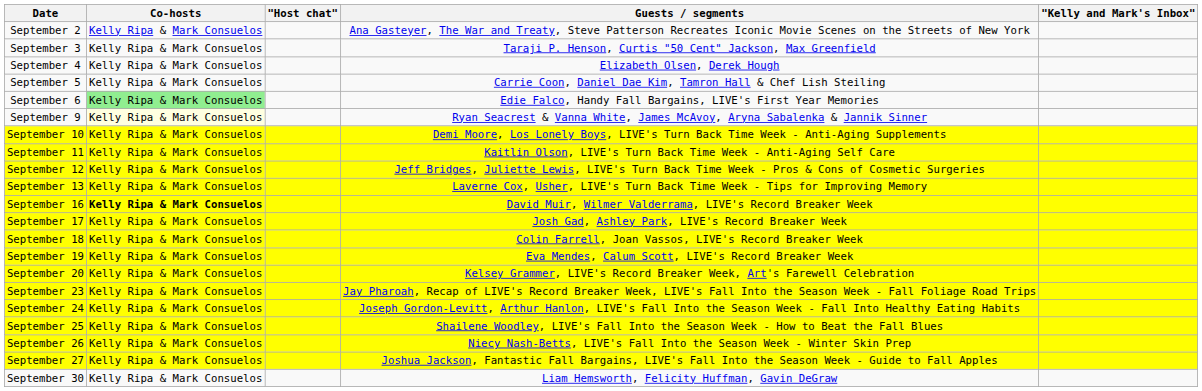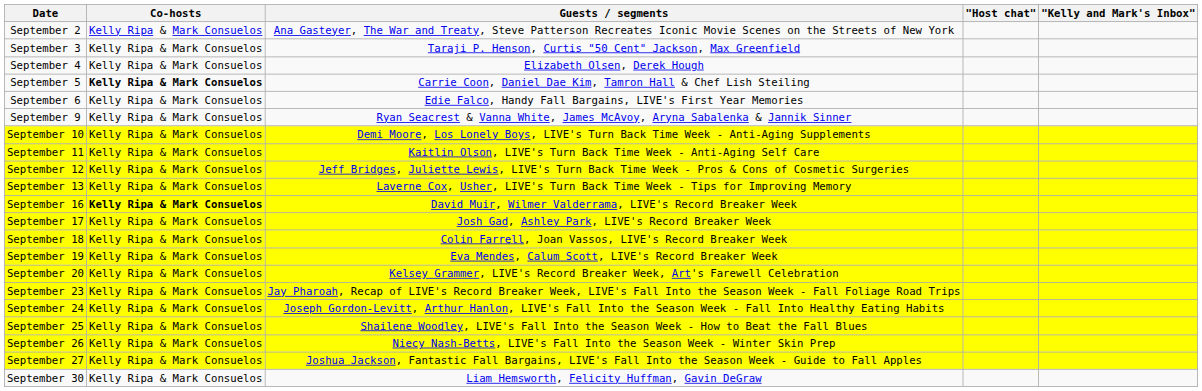 <table class="wikitable sortable" style="text-align:center;">
 <tr>
 <th>Date</th>
 <th>Co-hosts</th>
+<th>Guests / segments</th>
 <th>"Host chat"</th>
-<th>Guests / segments</th>
 <th>"Kelly and Mark's Inbox"</th>
 </tr>
 <tr>
 <td>September 2</td>
 <td><a href='#'>Kelly Ripa</a> & <a href='#'>Mark Consuelos</a></td>
+<td><a href='#'>Ana Gasteyer</a>, <a href='#'>The War and Treaty</a>, Steve Patterson Recreates Iconic Movie Scenes on the Streets of New York</td>
 <td></td>
-<td><a href='#'>Ana Gasteyer</a>, <a href='#'>The War and Treaty</a>, Steve Patterson Recreates Iconic Movie Scenes on the Streets of New York</td>
 <td></td>
 </tr>
 <tr>
 <td>September 3</td>
 <td>Kelly Ripa & Mark Consuelos</td>
+<td><a href='#'>Taraji P. Henson</a>, <a href='#'>Curtis "50 Cent" Jackson</a>, <a href='#'>Max Greenfield</a></td>
 <td></td>
-<td><a href='#'>Taraji P. Henson</a>, <a href='#'>Curtis "50 Cent" Jackson</a>, <a href='#'>Max Greenfield</a></td>
 <td></td>
 </tr>
 <tr>
 <td>September 4</td>
 <td>Kelly Ripa & Mark Consuelos</td>
+<td><a href='#'>Elizabeth Olsen</a>, <a href='#'>Derek Hough</a></td>
 <td></td>
-<td><a href='#'>Elizabeth Olsen</a>, <a href='#'>Derek Hough</a></td>
 <td></td>
 </tr>
 <tr>
 <td>September 5</td>
-<td>Kelly Ripa & Mark Consuelos</td>
+<td><strong>Kelly Ripa & Mark Consuelos</strong></td>
+<td><a href='#'>Carrie Coon</a>, <a href='#'>Daniel Dae Kim</a>, <a href='#'>Tamron Hall</a> & Chef Lish Steiling</td>
 <td></td>
-<td><a href='#'>Carrie Coon</a>, <a href='#'>Daniel Dae Kim</a>, <a href='#'>Tamron Hall</a> & Chef Lish Steiling</td>
 <td></td>
 </tr>
 <tr>
 <td>September 6</td>
-<td style="background: lightgreen;">Kelly Ripa & Mark Consuelos</td>
+<td>Kelly Ripa & Mark Consuelos</td>
+<td><a href='#'>Edie Falco</a>, Handy Fall Bargains, LIVE's First Year Memories</td>
 <td></td>
-<td><a href='#'>Edie Falco</a>, Handy Fall Bargains, LIVE's First Year Memories</td>
 <td></td>
 </tr>
 <tr>
 <td>September 9</td>
-<td style="background: lightyellow;">Kelly Ripa & Mark Consuelos</td>
+<td>Kelly Ripa & Mark Consuelos</td>
+<td><a href='#'>Ryan Seacrest</a> & <a href='#'>Vanna White</a>, <a href='#'>James McAvoy</a>, <a href='#'>Aryna Sabalenka</a> & <a href='#'>Jannik Sinner</a></td>
 <td></td>
-<td><a href='#'>Ryan Seacrest</a> & <a href='#'>Vanna White</a>, <a href='#'>James McAvoy</a>, <a href='#'>Aryna Sabalenka</a> & <a href='#'>Jannik Sinner</a></td>
 <td></td>
 </tr>
 <tr style="background:yellow;">
 <td>September 10</td>
 <td>Kelly Ripa & Mark Consuelos</td>
+<td><a href='#'>Demi Moore</a>, <a href='#'>Los Lonely Boys</a>, LIVE's Turn Back Time Week - Anti-Aging Supplements</td>
 <td></td>
-<td><a href='#'>Demi Moore</a>, <a href='#'>Los Lonely Boys</a>, LIVE's Turn Back Time Week - Anti-Aging Supplements</td>
 <td></td>
 </tr>
 <tr style="background:yellow;">
 <td>September 11</td>
 <td>Kelly Ripa & Mark Consuelos</td>
+<td><a href='#'>Kaitlin Olson</a>, LIVE's Turn Back Time Week - Anti-Aging Self Care</td>
 <td></td>
-<td><a href='#'>Kaitlin Olson</a>, LIVE's Turn Back Time Week - Anti-Aging Self Care</td>
 <td></td>
 </tr>
 <tr style="background:yellow;">
 <td>September 12</td>
 <td>Kelly Ripa & Mark Consuelos</td>
+<td><a href='#'>Jeff Bridges</a>, <a href='#'>Juliette Lewis</a>, LIVE's Turn Back Time Week - Pros & Cons of Cosmetic Surgeries</td>
 <td></td>
-<td><a href='#'>Jeff Bridges</a>, <a href='#'>Juliette Lewis</a>, LIVE's Turn Back Time Week - Pros & Cons of Cosmetic Surgeries</td>
 <td></td>
 </tr>
 <tr style="background:yellow;">
 <td>September 13</td>
 <td>Kelly Ripa & Mark Consuelos</td>
+<td><a href='#'>Laverne Cox</a>, <a href='#'>Usher</a>, LIVE's Turn Back Time Week - Tips for Improving Memory</td>
 <td></td>
-<td><a href='#'>Laverne Cox</a>, <a href='#'>Usher</a>, LIVE's Turn Back Time Week - Tips for Improving Memory</td>
 <td></td>
 </tr>
 <tr style="background:yellow;">
 <td>September 16</td>
 <td><strong>Kelly Ripa & Mark Consuelos</strong></td>
+<td><a href='#'>David Muir</a>, <a href='#'>Wilmer Valderrama</a>, LIVE's Record Breaker Week</td>
 <td></td>
-<td><a href='#'>David Muir</a>, <a href='#'>Wilmer Valderrama</a>, LIVE's Record Breaker Week</td>
 <td></td>
 </tr>
 <tr style="background:yellow;">
 <td>September 17</td>
 <td>Kelly Ripa & Mark Consuelos</td>
+<td><a href='#'>Josh Gad</a>, <a href='#'>Ashley Park</a>, LIVE's Record Breaker Week</td>
 <td></td>
-<td><a href='#'>Josh Gad</a>, <a href='#'>Ashley Park</a>, LIVE's Record Breaker Week</td>
 <td></td>
 </tr>
 <tr style="background:yellow;">
 <td>September 18</td>
 <td>Kelly Ripa & Mark Consuelos</td>
+<td><a href='#'>Colin Farrell</a>, Joan Vassos, LIVE's Record Breaker Week</td>
 <td></td>
-<td><a href='#'>Colin Farrell</a>, Joan Vassos, LIVE's Record Breaker Week</td>
 <td></td>
 </tr>
 <tr style="background:yellow;">
 <td>September 19</td>
 <td>Kelly Ripa & Mark Consuelos</td>
+<td><a href='#'>Eva Mendes</a>, <a href='#'>Calum Scott</a>, LIVE's Record Breaker Week</td>
 <td></td>
-<td><a href='#'>Eva Mendes</a>, <a href='#'>Calum Scott</a>, LIVE's Record Breaker Week</td>
 <td></td>
 </tr>
 <tr style="background:yellow;">
 <td>September 20</td>
 <td>Kelly Ripa & Mark Consuelos</td>
+<td><a href='#'>Kelsey Grammer</a>, LIVE's Record Breaker Week, <a href='#'>Art</a>'s Farewell Celebration</td>
 <td></td>
-<td><a href='#'>Kelsey Grammer</a>, LIVE's Record Breaker Week, <a href='#'>Art</a>'s Farewell Celebration</td>
 <td></td>
 </tr>
 <tr style="background:yellow;">
 <td>September 23</td>
 <td>Kelly Ripa & Mark Consuelos</td>
+<td><a href='#'>Jay Pharoah</a>, Recap of LIVE's Record Breaker Week, LIVE's Fall Into the Season Week - Fall Foliage Road Trips</td>
 <td></td>
-<td><a href='#'>Jay Pharoah</a>, Recap of LIVE's Record Breaker Week, LIVE's Fall Into the Season Week - Fall Foliage Road Trips</td>
 <td></td>
 </tr>
 <tr style="background:yellow;">
 <td>September 24</td>
 <td>Kelly Ripa & Mark Consuelos</td>
+<td><a href='#'>Joseph Gordon-Levitt</a>, <a href='#'>Arthur Hanlon</a>, LIVE's Fall Into the Season Week - Fall Into Healthy Eating Habits</td>
 <td></td>
-<td><a href='#'>Joseph Gordon-Levitt</a>, <a href='#'>Arthur Hanlon</a>, LIVE's Fall Into the Season Week - Fall Into Healthy Eating Habits</td>
 <td></td>
 </tr>
 <tr style="background:yellow;">
 <td>September 25</td>
 <td>Kelly Ripa & Mark Consuelos</td>
+<td><a href='#'>Shailene Woodley</a>, LIVE's Fall Into the Season Week - How to Beat the Fall Blues</td>
 <td></td>
-<td><a href='#'>Shailene Woodley</a>, LIVE's Fall Into the Season Week - How to Beat the Fall Blues</td>
 <td></td>
 </tr>
 <tr style="background:yellow;">
 <td>September 26</td>
 <td>Kelly Ripa & Mark Consuelos</td>
+<td><a href='#'>Niecy Nash-Betts</a>, LIVE's Fall Into the Season Week - Winter Skin Prep</td>
 <td></td>
-<td><a href='#'>Niecy Nash-Betts</a>, LIVE's Fall Into the Season Week - Winter Skin Prep</td>
 <td></td>
 </tr>
 <tr style="background:yellow;">
 <td>September 27</td>
 <td>Kelly Ripa & Mark Consuelos</td>
+<td><a href='#'>Joshua Jackson</a>, Fantastic Fall Bargains, LIVE's Fall Into the Season Week - Guide to Fall Apples</td>
 <td></td>
-<td><a href='#'>Joshua Jackson</a>, Fantastic Fall Bargains, LIVE's Fall Into the Season Week - Guide to Fall Apples</td>
 <td></td>
 </tr>
 <tr>
 <td>September 30</td>
 <td>Kelly Ripa & Mark Consuelos</td>
+<td><a href='#'>Liam Hemsworth</a>, <a href='#'>Felicity Huffman</a>, <a href='#'>Gavin DeGraw</a></td>
 <td></td>
-<td><a href='#'>Liam Hemsworth</a>, <a href='#'>Felicity Huffman</a>, <a href='#'>Gavin DeGraw</a></td>
 <td></td>
 </tr>
 </table>
